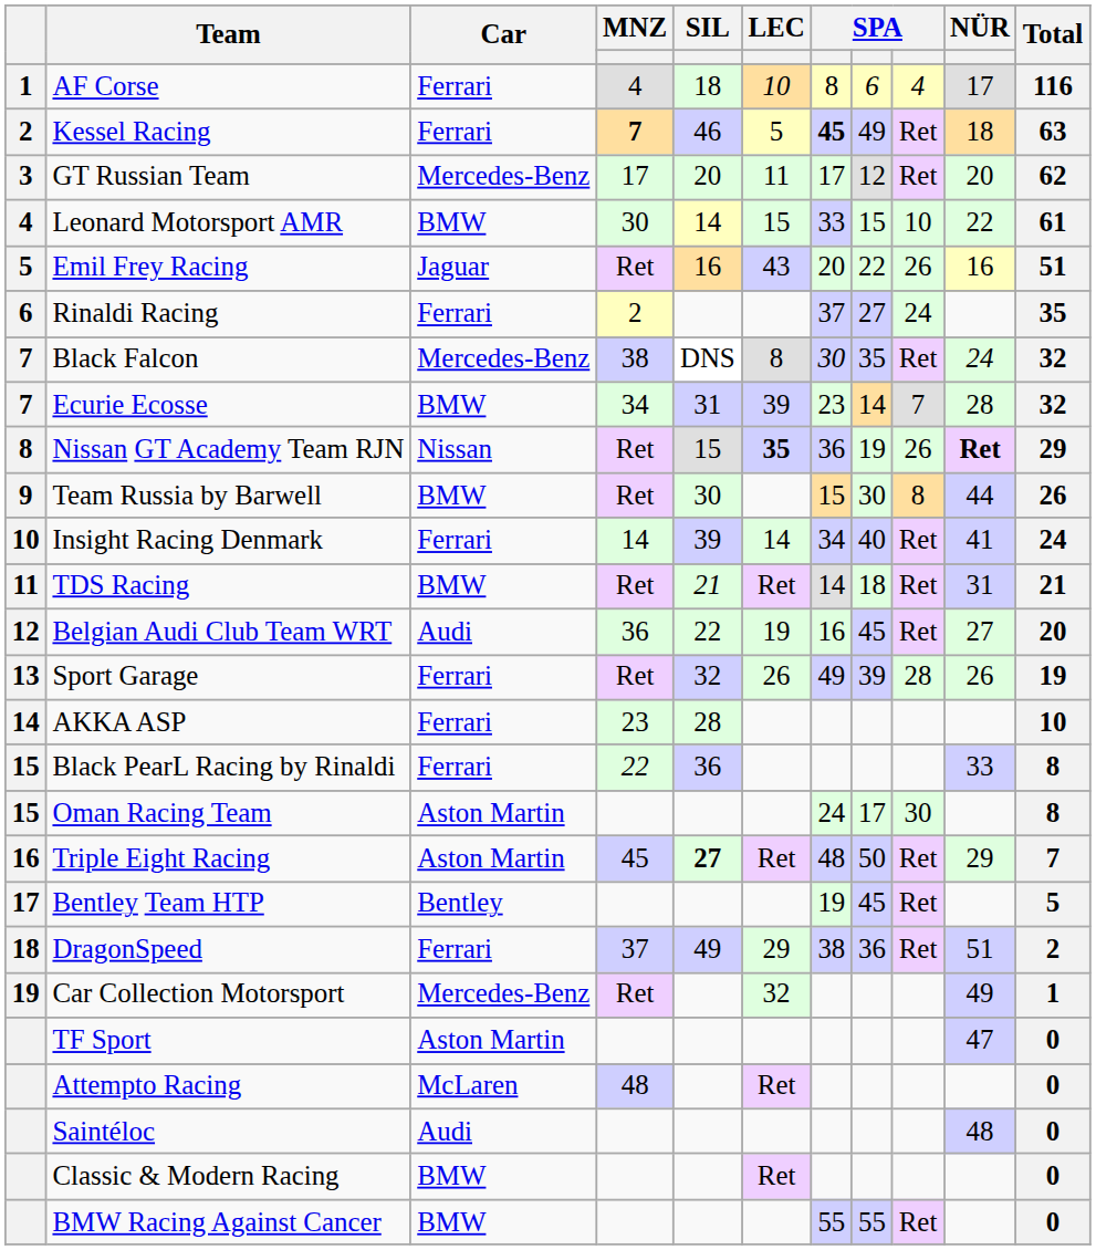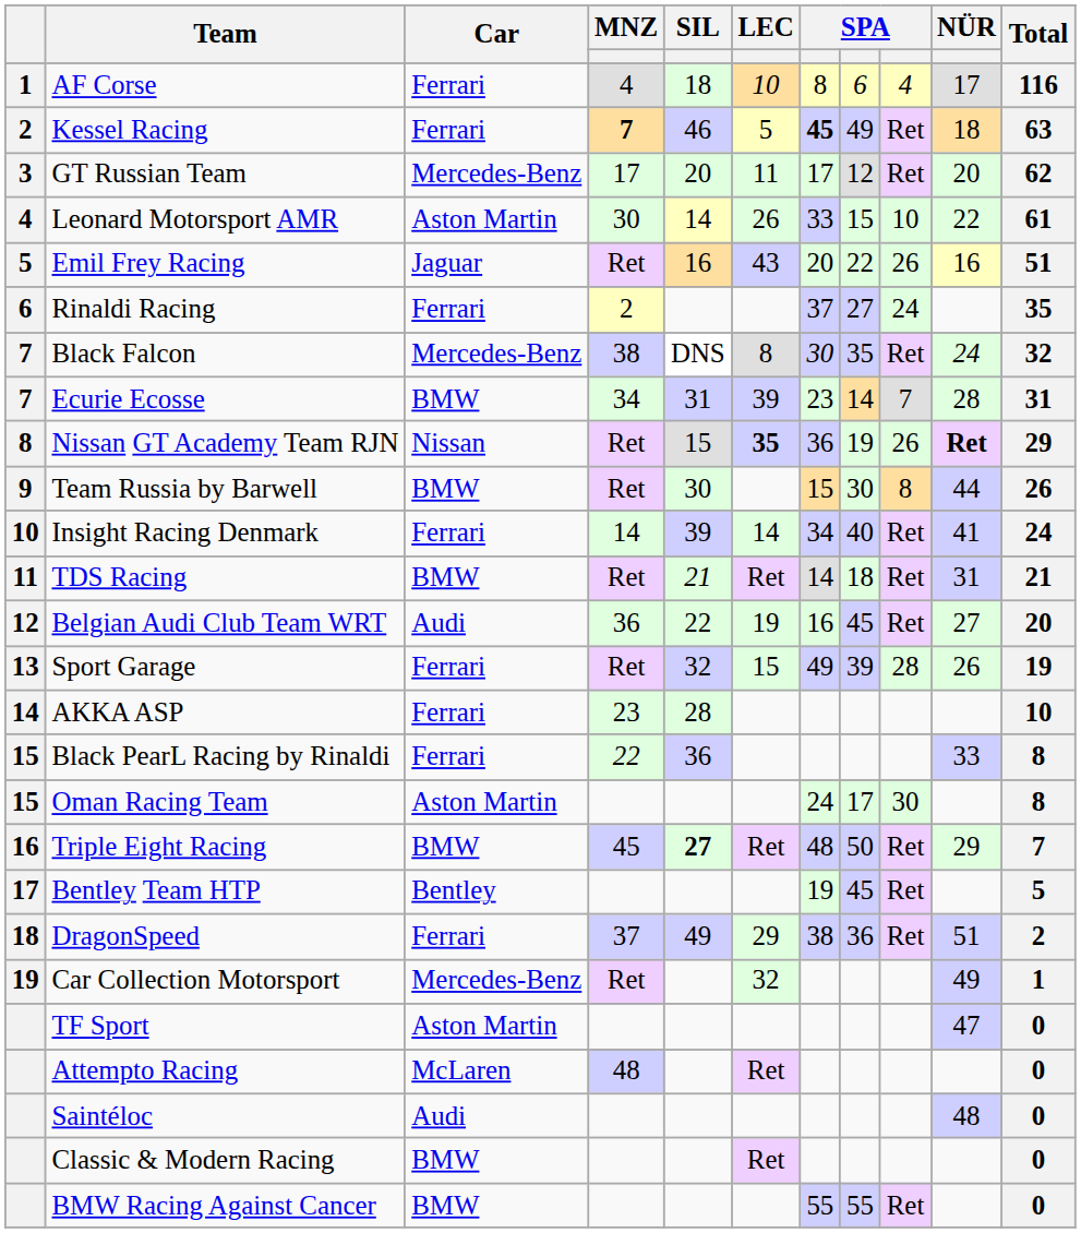 <table class="wikitable" style="font-size: 85%; text-align:center;">
 <tr>
 <th rowspan=2></th>
 <th rowspan=2>Team</th>
 <th rowspan=2>Car</th>
 <th>MNZ<br></th>
 <th>SIL<br></th>
 <th>LEC<br></th>
 <th colspan=3><a href='#'>SPA</a><br></th>
 <th>NÜR<br></th>
 <th rowspan=2>Total</th>
 </tr>
 <tr>
 <th></th>
 <th></th>
 <th></th>
 <th></th>
 <th></th>
 <th></th>
 <th></th>
 </tr>
 <tr>
 <th>1</th>
 <td align=left> <a href='#'>AF Corse</a></td>
 <td align=left><a href='#'>Ferrari</a></td>
 <td style="background:#DFDFDF;">4</td>
 <td style="background:#DFFFDF;">18</td>
 <td style="background:#FFDF9F;"><em>10</em></td>
 <td style="background:#FFFFBF;">8</td>
 <td style="background:#FFFFBF;"><em>6</em></td>
 <td style="background:#FFFFBF;"><em>4</em></td>
 <td style="background:#DFDFDF;">17</td>
 <th>116</th>
 </tr>
 <tr>
 <th>2</th>
 <td align=left> <a href='#'>Kessel Racing</a></td>
 <td align=left><a href='#'>Ferrari</a></td>
 <td style="background:#FFDF9F;"><strong>7</strong></td>
 <td style="background:#CFCFFF;">46</td>
 <td style="background:#FFFFBF;">5</td>
 <td style="background:#CFCFFF;"><strong>45</strong></td>
 <td style="background:#CFCFFF;">49</td>
 <td style="background:#EFCFFF;">Ret</td>
 <td style="background:#FFDF9F;">18</td>
 <th>63</th>
 </tr>
 <tr>
 <th>3</th>
 <td align=left> GT Russian Team</td>
 <td align=left><a href='#'>Mercedes-Benz</a></td>
 <td style="background:#DFFFDF;">17</td>
 <td style="background:#DFFFDF;">20</td>
 <td style="background:#DFFFDF;">11</td>
 <td style="background:#DFFFDF;">17</td>
 <td style="background:#DFDFDF;">12</td>
 <td style="background:#EFCFFF;">Ret</td>
 <td style="background:#DFFFDF;">20</td>
 <th>62</th>
 </tr>
 <tr>
 <th>4</th>
 <td align=left> Leonard Motorsport <a href='#'>AMR</a></td>
-<td align=left><a href='#'>BMW</a></td>
+<td align=left><a href='#'>Aston Martin</a></td>
 <td style="background:#DFFFDF;">30</td>
 <td style="background:#FFFFBF;">14</td>
-<td style="background:#DFFFDF;">15</td>
+<td style="background:#DFFFDF;">26</td>
 <td style="background:#CFCFFF;">33</td>
 <td style="background:#DFFFDF;">15</td>
 <td style="background:#DFFFDF;">10</td>
 <td style="background:#DFFFDF;">22</td>
 <th>61</th>
 </tr>
 <tr>
 <th>5</th>
 <td align=left> <a href='#'>Emil Frey Racing</a></td>
 <td align=left><a href='#'>Jaguar</a></td>
 <td style="background:#EFCFFF;">Ret</td>
 <td style="background:#FFDF9F;">16</td>
 <td style="background:#CFCFFF;">43</td>
 <td style="background:#DFFFDF;">20</td>
 <td style="background:#DFFFDF;">22</td>
 <td style="background:#DFFFDF;">26</td>
 <td style="background:#FFFFBF;">16</td>
 <th>51</th>
 </tr>
 <tr>
 <th>6</th>
 <td align=left> Rinaldi Racing</td>
 <td align=left><a href='#'>Ferrari</a></td>
 <td style="background:#FFFFBF;">2</td>
 <td></td>
 <td></td>
 <td style="background:#CFCFFF;">37</td>
 <td style="background:#CFCFFF;">27</td>
 <td style="background:#DFFFDF;">24</td>
 <td></td>
 <th>35</th>
 </tr>
 <tr>
 <th>7</th>
 <td align=left> Black Falcon</td>
 <td align=left><a href='#'>Mercedes-Benz</a></td>
 <td style="background:#CFCFFF;">38</td>
 <td style="background:#FFFFFF;">DNS</td>
 <td style="background:#DFDFDF;">8</td>
 <td style="background:#CFCFFF;"><em>30</em></td>
 <td style="background:#CFCFFF;">35</td>
 <td style="background:#EFCFFF;">Ret</td>
 <td style="background:#DFFFDF;"><em>24</em></td>
 <th>32</th>
 </tr>
 <tr>
 <th>7</th>
 <td align=left> <a href='#'>Ecurie Ecosse</a></td>
 <td align=left><a href='#'>BMW</a></td>
 <td style="background:#DFFFDF;">34</td>
 <td style="background:#CFCFFF;">31</td>
 <td style="background:#CFCFFF;">39</td>
 <td style="background:#DFFFDF;">23</td>
 <td style="background:#FFDF9F;">14</td>
 <td style="background:#DFDFDF;">7</td>
 <td style="background:#DFFFDF;">28</td>
-<th>32</th>
+<th>31</th>
 </tr>
 <tr>
 <th>8</th>
 <td align=left> <a href='#'>Nissan</a> <a href='#'>GT Academy</a> Team RJN</td>
 <td align=left><a href='#'>Nissan</a></td>
 <td style="background:#EFCFFF;">Ret</td>
 <td style="background:#DFDFDF;">15</td>
 <td style="background:#CFCFFF;"><strong>35</strong></td>
 <td style="background:#CFCFFF;">36</td>
 <td style="background:#DFFFDF;">19</td>
 <td style="background:#DFFFDF;">26</td>
 <td style="background:#EFCFFF;"><strong>Ret</strong></td>
 <th>29</th>
 </tr>
 <tr>
 <th>9</th>
 <td align=left> Team Russia by Barwell</td>
 <td align=left><a href='#'>BMW</a></td>
 <td style="background:#EFCFFF;">Ret</td>
 <td style="background:#DFFFDF;">30</td>
 <td></td>
 <td style="background:#FFDF9F;">15</td>
 <td style="background:#DFFFDF;">30</td>
 <td style="background:#FFDF9F;">8</td>
 <td style="background:#CFCFFF;">44</td>
 <th>26</th>
 </tr>
 <tr>
 <th>10</th>
 <td align=left> Insight Racing Denmark</td>
 <td align=left><a href='#'>Ferrari</a></td>
 <td style="background:#DFFFDF;">14</td>
 <td style="background:#CFCFFF;">39</td>
 <td style="background:#DFFFDF;">14</td>
 <td style="background:#CFCFFF;">34</td>
 <td style="background:#CFCFFF;">40</td>
 <td style="background:#EFCFFF;">Ret</td>
 <td style="background:#CFCFFF;">41</td>
 <th>24</th>
 </tr>
 <tr>
 <th>11</th>
 <td align=left> <a href='#'>TDS Racing</a></td>
 <td align=left><a href='#'>BMW</a></td>
 <td style="background:#EFCFFF;">Ret</td>
 <td style="background:#DFFFDF;"><em>21</em></td>
 <td style="background:#EFCFFF;">Ret</td>
 <td style="background:#DFDFDF;">14</td>
 <td style="background:#DFFFDF;">18</td>
 <td style="background:#EFCFFF;">Ret</td>
 <td style="background:#CFCFFF;">31</td>
 <th>21</th>
 </tr>
 <tr>
 <th>12</th>
 <td align=left> <a href='#'>Belgian Audi Club Team WRT</a></td>
 <td align=left><a href='#'>Audi</a></td>
 <td style="background:#DFFFDF;">36</td>
 <td style="background:#DFFFDF;">22</td>
 <td style="background:#DFFFDF;">19</td>
 <td style="background:#DFFFDF;">16</td>
 <td style="background:#CFCFFF;">45</td>
 <td style="background:#EFCFFF;">Ret</td>
 <td style="background:#DFFFDF;">27</td>
 <th>20</th>
 </tr>
 <tr>
 <th>13</th>
 <td align=left> Sport Garage</td>
 <td align=left><a href='#'>Ferrari</a></td>
 <td style="background:#EFCFFF;">Ret</td>
 <td style="background:#CFCFFF;">32</td>
-<td style="background:#DFFFDF;">26</td>
+<td style="background:#DFFFDF;">15</td>
 <td style="background:#CFCFFF;">49</td>
 <td style="background:#CFCFFF;">39</td>
 <td style="background:#DFFFDF;">28</td>
 <td style="background:#DFFFDF;">26</td>
 <th>19</th>
 </tr>
 <tr>
 <th>14</th>
 <td align=left> AKKA ASP</td>
 <td align=left><a href='#'>Ferrari</a></td>
 <td style="background:#DFFFDF;">23</td>
 <td style="background:#DFFFDF;">28</td>
 <td></td>
 <td></td>
 <td></td>
 <td></td>
 <td></td>
 <th>10</th>
 </tr>
 <tr>
 <th>15</th>
 <td align=left> Black PearL Racing by Rinaldi</td>
 <td align=left><a href='#'>Ferrari</a></td>
 <td style="background:#DFFFDF;"><em>22</em></td>
 <td style="background:#CFCFFF;">36</td>
 <td></td>
 <td></td>
 <td></td>
 <td></td>
 <td style="background:#CFCFFF;">33</td>
 <th>8</th>
 </tr>
 <tr>
 <th>15</th>
 <td align=left> <a href='#'>Oman Racing Team</a></td>
 <td align=left><a href='#'>Aston Martin</a></td>
 <td></td>
 <td></td>
 <td></td>
 <td style="background:#DFFFDF;">24</td>
 <td style="background:#DFFFDF;">17</td>
 <td style="background:#DFFFDF;">30</td>
 <td></td>
 <th>8</th>
 </tr>
 <tr>
 <th>16</th>
 <td align=left> <a href='#'>Triple Eight Racing</a></td>
-<td align=left><a href='#'>Aston Martin</a></td>
+<td align=left><a href='#'>BMW</a></td>
 <td style="background:#CFCFFF;">45</td>
 <td style="background:#DFFFDF;"><strong>27</strong></td>
 <td style="background:#EFCFFF;">Ret</td>
 <td style="background:#CFCFFF;">48</td>
 <td style="background:#CFCFFF;">50</td>
 <td style="background:#EFCFFF;">Ret</td>
 <td style="background:#DFFFDF;">29</td>
 <th>7</th>
 </tr>
 <tr>
 <th>17</th>
 <td align=left> <a href='#'>Bentley</a> <a href='#'>Team HTP</a></td>
 <td align=left><a href='#'>Bentley</a></td>
 <td></td>
 <td></td>
 <td></td>
 <td style="background:#DFFFDF;">19</td>
 <td style="background:#CFCFFF;">45</td>
 <td style="background:#EFCFFF;">Ret</td>
 <td></td>
 <th>5</th>
 </tr>
 <tr>
 <th>18</th>
 <td align=left> <a href='#'>DragonSpeed</a></td>
 <td align=left><a href='#'>Ferrari</a></td>
 <td style="background:#CFCFFF;">37</td>
 <td style="background:#CFCFFF;">49</td>
 <td style="background:#DFFFDF;">29</td>
 <td style="background:#CFCFFF;">38</td>
 <td style="background:#CFCFFF;">36</td>
 <td style="background:#EFCFFF;">Ret</td>
 <td style="background:#CFCFFF;">51</td>
 <th>2</th>
 </tr>
 <tr>
 <th>19</th>
 <td align=left> Car Collection Motorsport</td>
 <td align=left><a href='#'>Mercedes-Benz</a></td>
 <td style="background:#EFCFFF;">Ret</td>
 <td></td>
 <td style="background:#DFFFDF;">32</td>
 <td></td>
 <td></td>
 <td></td>
 <td style="background:#CFCFFF;">49</td>
 <th>1</th>
 </tr>
 <tr>
 <th></th>
 <td align=left> <a href='#'>TF Sport</a></td>
 <td align=left><a href='#'>Aston Martin</a></td>
 <td></td>
 <td></td>
 <td></td>
 <td></td>
 <td></td>
 <td></td>
 <td style="background:#CFCFFF;">47</td>
 <th>0</th>
 </tr>
 <tr>
 <th></th>
 <td align=left> <a href='#'>Attempto Racing</a></td>
 <td align=left><a href='#'>McLaren</a></td>
 <td style="background:#CFCFFF;">48</td>
 <td></td>
 <td style="background:#EFCFFF;">Ret</td>
 <td></td>
 <td></td>
 <td></td>
 <td></td>
 <th>0</th>
 </tr>
 <tr>
 <th></th>
 <td align=left> <a href='#'>Saintéloc</a></td>
 <td align=left><a href='#'>Audi</a></td>
 <td></td>
 <td></td>
 <td></td>
 <td></td>
 <td></td>
 <td></td>
 <td style="background:#CFCFFF;">48</td>
 <th>0</th>
 </tr>
 <tr>
 <th></th>
 <td align=left> Classic & Modern Racing</td>
 <td align=left><a href='#'>BMW</a></td>
 <td></td>
 <td></td>
 <td style="background:#EFCFFF;">Ret</td>
 <td></td>
 <td></td>
 <td></td>
 <td></td>
 <th>0</th>
 </tr>
 <tr>
 <th></th>
 <td align=left> <a href='#'>BMW Racing Against Cancer</a></td>
 <td align=left><a href='#'>BMW</a></td>
 <td></td>
 <td></td>
 <td></td>
 <td style="background:#CFCFFF;">55</td>
 <td style="background:#CFCFFF;">55</td>
 <td style="background:#EFCFFF;">Ret</td>
 <td></td>
 <th>0</th>
 </tr>
 </table>
